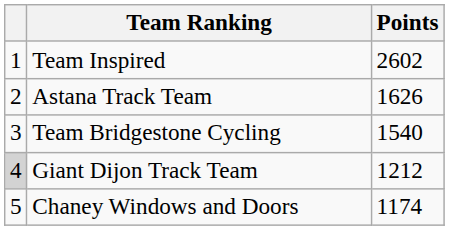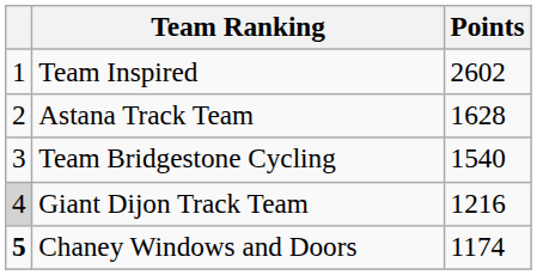 <table class="wikitable col3right">
 <tr>
 <th></th>
 <th style="width:230px; white-space:nowrap;">Team Ranking</th>
 <th style="width:20px;">Points</th>
 </tr>
 <tr>
 <td>1</td>
 <td> Team Inspired</td>
 <td>2602</td>
 </tr>
 <tr>
 <td>2</td>
 <td> Astana Track Team</td>
-<td>1626</td>
+<td>1628</td>
 </tr>
 <tr>
 <td>3</td>
 <td> Team Bridgestone Cycling</td>
 <td>1540</td>
 </tr>
 <tr>
 <td style="background: lightgrey;">4</td>
 <td> Giant Dijon Track Team</td>
-<td>1212</td>
+<td>1216</td>
 </tr>
 <tr>
-<td>5</td>
+<td><strong>5</strong></td>
 <td> Chaney Windows and Doors</td>
 <td>1174</td>
 </tr>
 </table>
